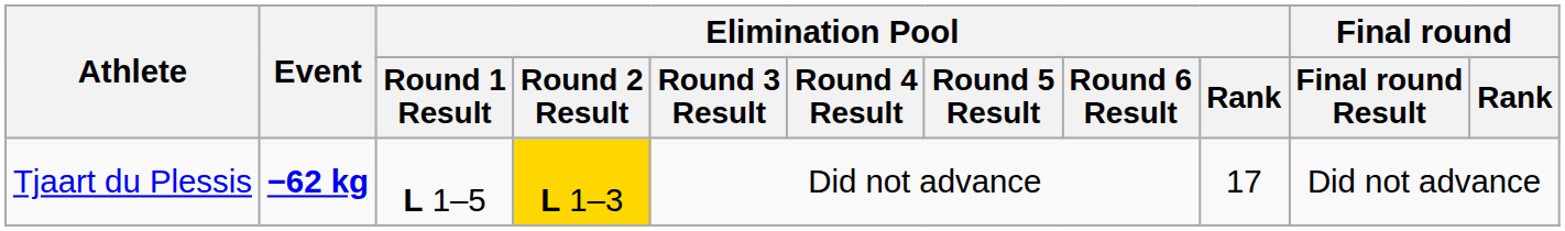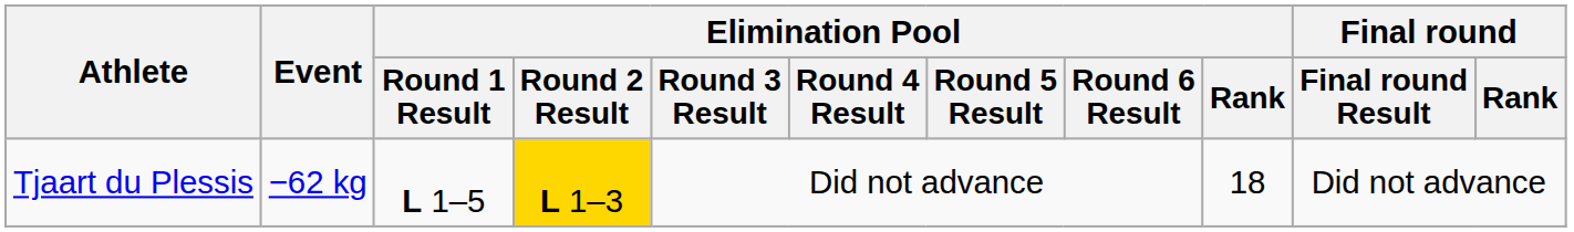 <table class="wikitable" style="font-size:90%">
 <tr>
 <th rowspan="2">Athlete</th>
 <th rowspan="2">Event</th>
 <th colspan=7>Elimination Pool</th>
 <th colspan=2>Final round</th>
 </tr>
 <tr style="font-size: 95%">
 <th>Round 1<br>Result</th>
 <th>Round 2<br>Result</th>
 <th>Round 3<br>Result</th>
 <th>Round 4<br>Result</th>
 <th>Round 5<br>Result</th>
 <th>Round 6<br>Result</th>
 <th>Rank</th>
 <th>Final round<br>Result</th>
 <th>Rank</th>
 </tr>
 <tr align=center>
 <td align=left><a href='#'>Tjaart du Plessis</a></td>
-<td align=left><strong><a href='#'>−62 kg</a></strong></td>
+<td align=left><a href='#'>−62 kg</a></td>
 <td><br><strong>L</strong> 1–5</td>
 <td style="background: gold;"><br><strong>L</strong> 1–3</td>
 <td colspan=4>Did not advance</td>
-<td>17</td>
+<td>18</td>
 <td colspan=2>Did not advance</td>
 </tr>
 </table>
